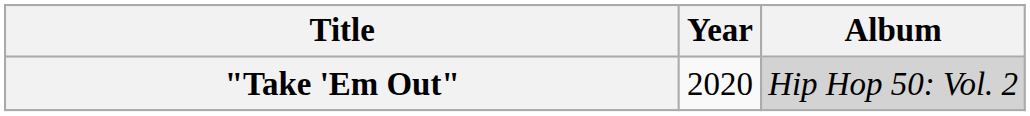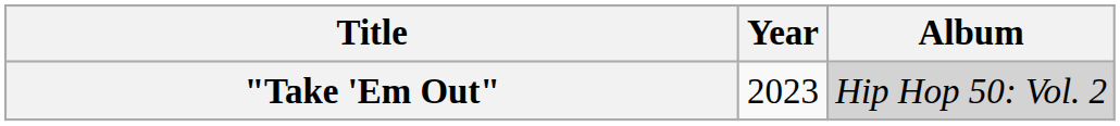 <table class="wikitable plainrowheaders" style="text-align:center;">
 <tr>
 <th scope="col" style="width:20em;">Title</th>
 <th scope="col">Year</th>
 <th scope="col">Album</th>
 </tr>
 <tr>
 <th scope="row">"Take 'Em Out"<br></th>
-<td>2020</td>
+<td>2023</td>
 <td style="background: lightgrey;"><em>Hip Hop 50: Vol. 2</em></td>
 </tr>
 </table>
